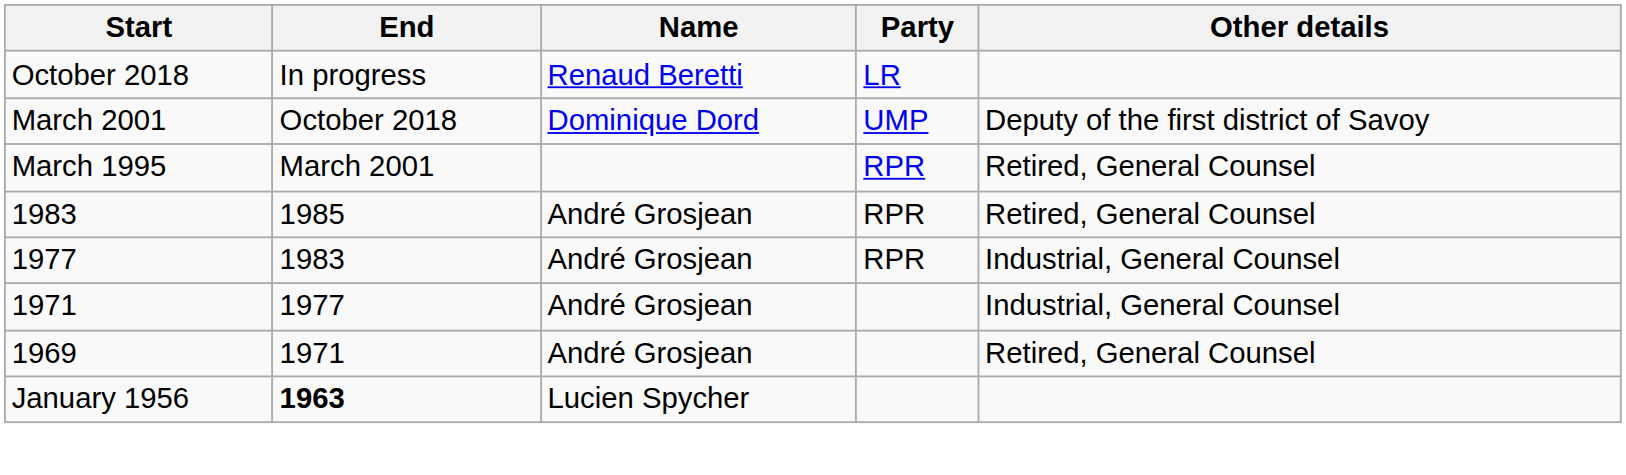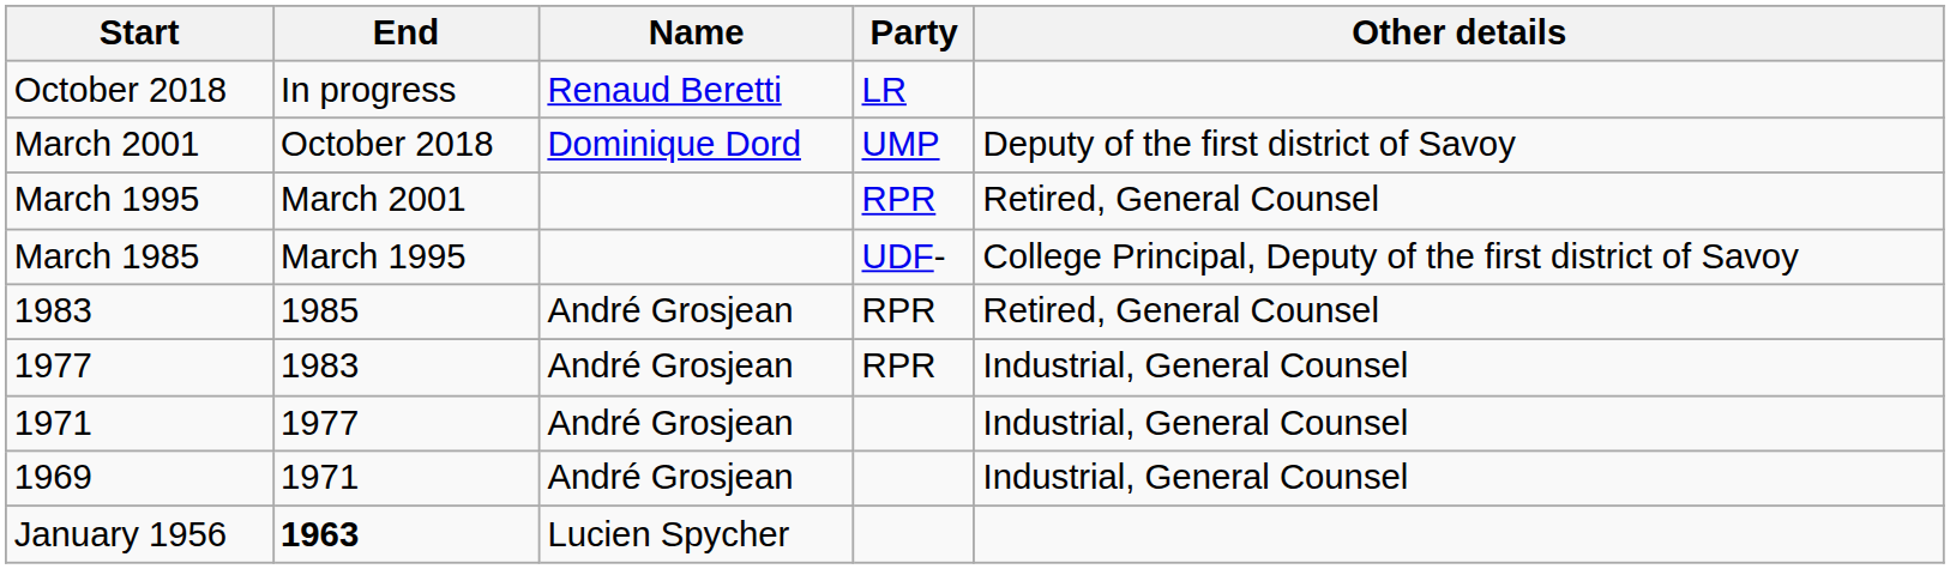 <table class="wikitable sortable" style="width: 100%" border="1">
 <tr>
 <th>Start</th>
 <th>End</th>
 <th>Name</th>
 <th>Party</th>
 <th>Other details</th>
 </tr>
 <tr>
 <td>October 2018</td>
 <td>In progress</td>
 <td><a href='#'>Renaud Beretti</a></td>
 <td><a href='#'>LR</a></td>
 <td></td>
 </tr>
 <tr>
 <td>March 2001</td>
 <td>October 2018</td>
 <td><a href='#'>Dominique Dord</a></td>
 <td><a href='#'>UMP</a></td>
 <td>Deputy of the first district of Savoy</td>
 </tr>
 <tr>
 <td>March 1995</td>
 <td>March 2001</td>
 <td></td>
 <td><a href='#'>RPR</a></td>
 <td>Retired, General Counsel</td>
 </tr>
 <tr>
+<td>March 1985</td>
+<td>March 1995</td>
+<td></td>
+<td><a href='#'>UDF</a>-</td>
+<td>College Principal, Deputy of the first district of Savoy</td>
+</tr>
+<tr>
 <td>1983</td>
 <td>1985</td>
 <td>André Grosjean</td>
 <td>RPR</td>
 <td>Retired, General Counsel</td>
 </tr>
 <tr>
 <td>1977</td>
 <td>1983</td>
 <td>André Grosjean</td>
 <td>RPR</td>
 <td>Industrial, General Counsel</td>
 </tr>
 <tr>
 <td>1971</td>
 <td>1977</td>
 <td>André Grosjean</td>
 <td></td>
 <td>Industrial, General Counsel</td>
 </tr>
 <tr>
 <td>1969</td>
 <td>1971</td>
 <td>André Grosjean</td>
 <td></td>
-<td>Retired, General Counsel</td>
+<td>Industrial, General Counsel</td>
 </tr>
 <tr>
 <td>January 1956</td>
 <td><strong>1963</strong></td>
 <td>Lucien Spycher</td>
 <td></td>
 <td></td>
 </tr>
 </table>
